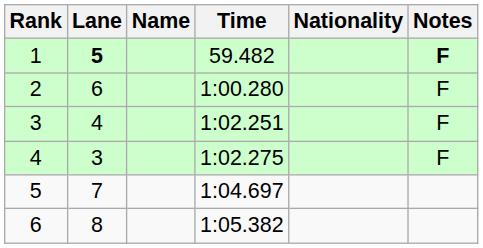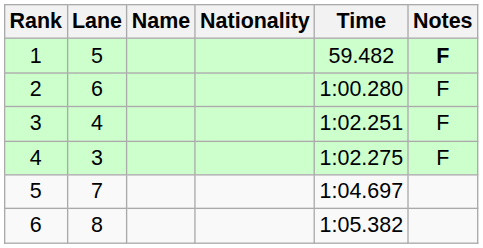 <table class="wikitable sortable" style="text-align:center">
 <tr>
 <th>Rank</th>
 <th>Lane</th>
 <th>Name</th>
+<th>Nationality</th>
 <th>Time</th>
-<th>Nationality</th>
 <th>Notes</th>
 </tr>
 <tr bgcolor=ccffcc>
 <td>1</td>
-<td><strong>5</strong></td>
+<td>5</td>
+<td align=left></td>
 <td align=left></td>
 <td>59.482</td>
-<td align=left></td>
 <td><strong>F</strong></td>
 </tr>
 <tr bgcolor=ccffcc>
 <td>2</td>
 <td>6</td>
 <td align=left></td>
+<td align=left></td>
 <td>1:00.280</td>
-<td align=left></td>
 <td>F</td>
 </tr>
 <tr bgcolor=ccffcc>
 <td>3</td>
 <td>4</td>
 <td align=left></td>
+<td align=left></td>
 <td>1:02.251</td>
-<td align=left></td>
 <td>F</td>
 </tr>
 <tr bgcolor=ccffcc>
 <td>4</td>
 <td>3</td>
 <td align=left></td>
+<td align=left></td>
 <td>1:02.275</td>
-<td align=left></td>
 <td>F</td>
 </tr>
 <tr>
 <td>5</td>
 <td>7</td>
 <td align=left></td>
+<td align=left></td>
 <td>1:04.697</td>
-<td align=left></td>
 <td></td>
 </tr>
 <tr>
 <td>6</td>
 <td>8</td>
 <td align=left></td>
+<td align=left></td>
 <td>1:05.382</td>
-<td align=left></td>
 <td></td>
 </tr>
 </table>
